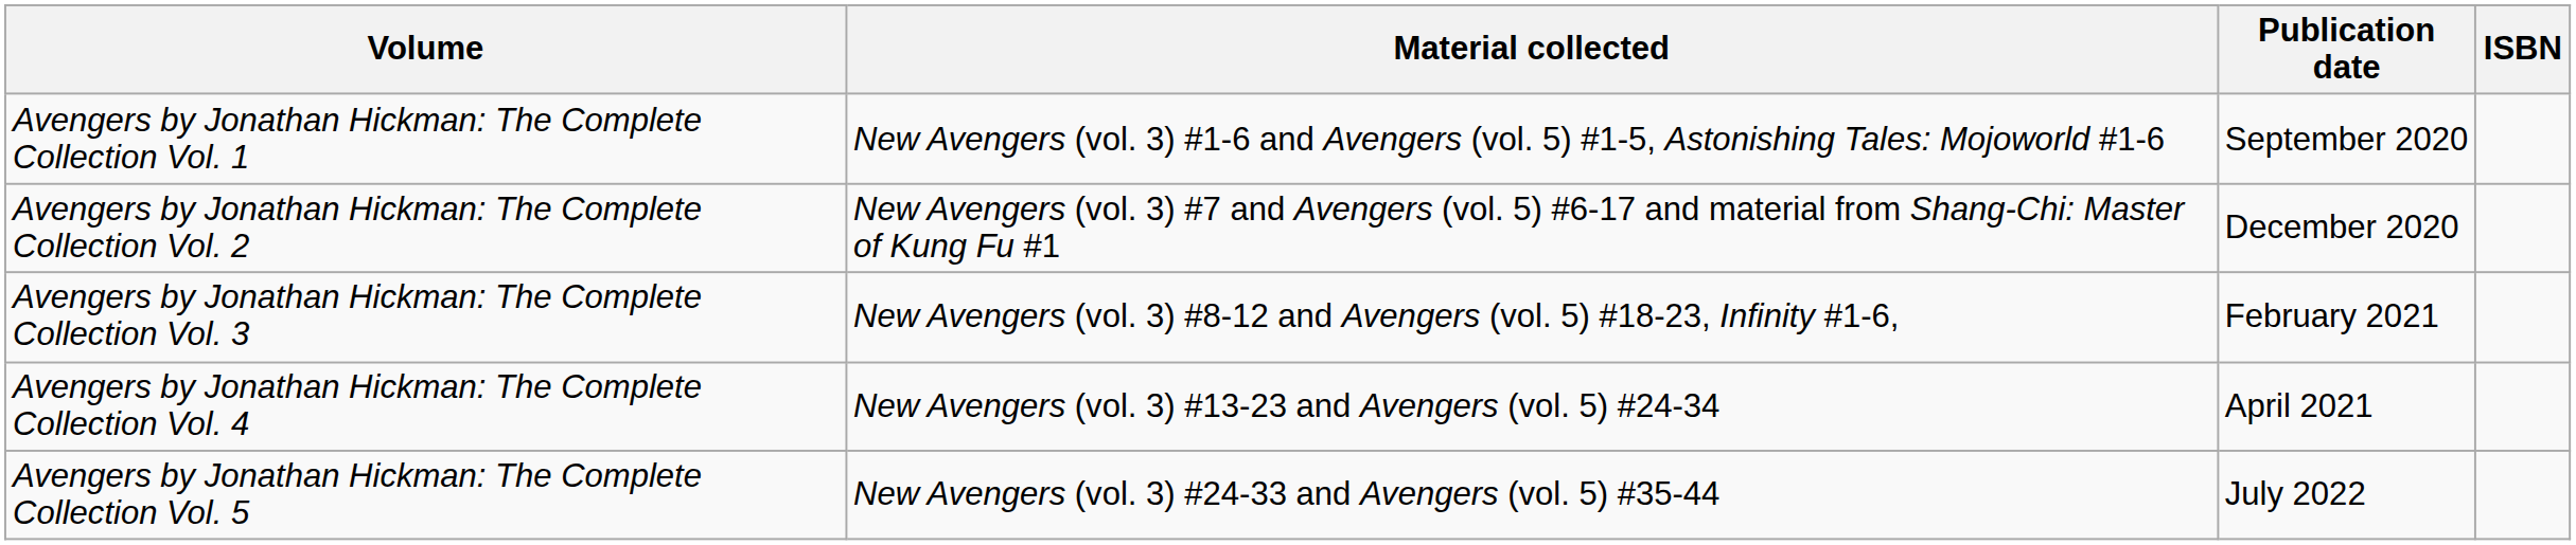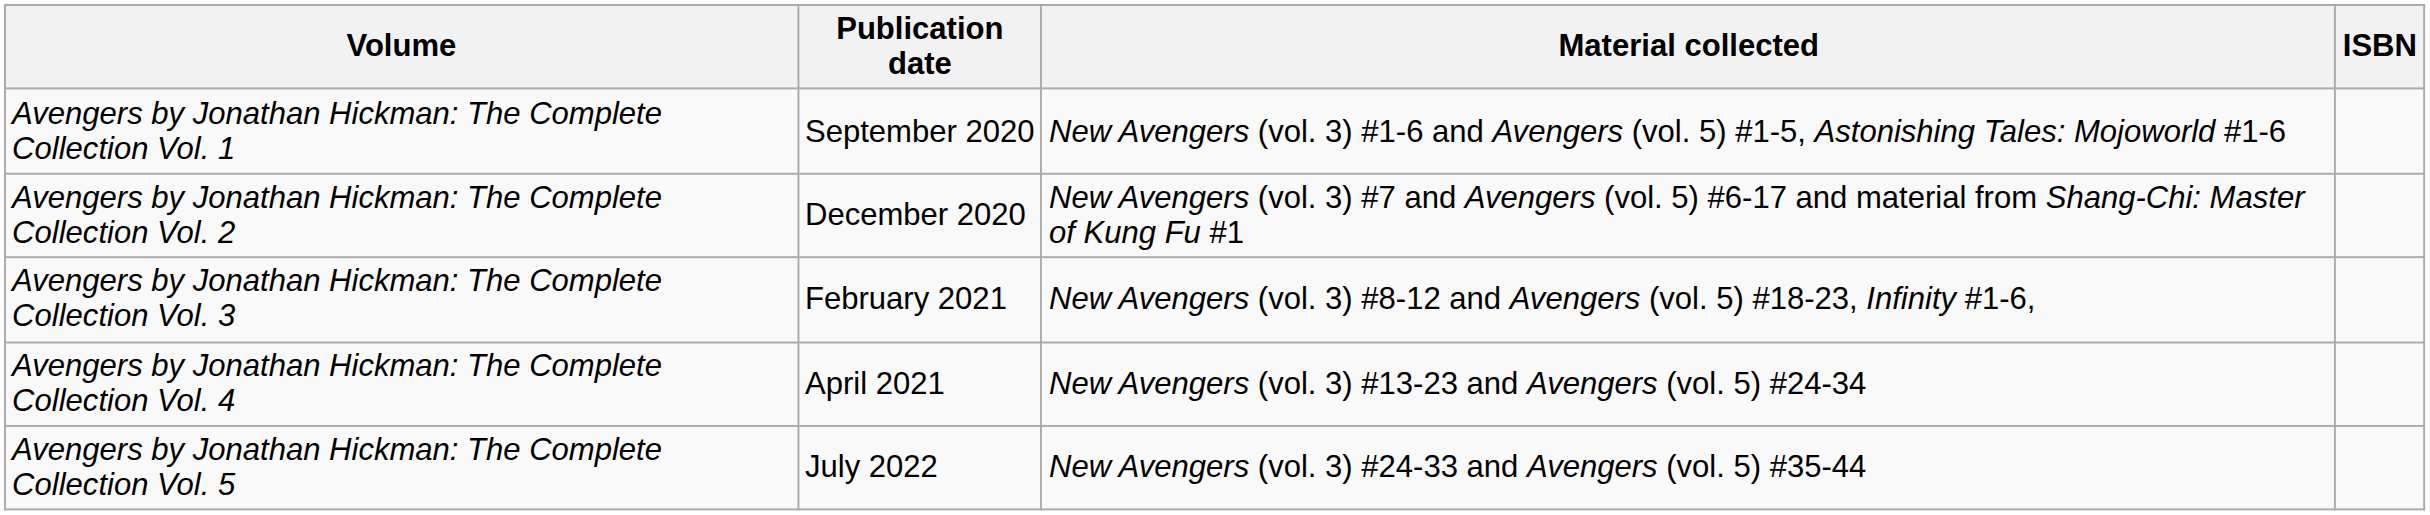 <table class="wikitable">
 <tr>
 <th>Volume</th>
+<th>Publication date</th>
 <th>Material collected</th>
-<th>Publication date</th>
 <th>ISBN</th>
 </tr>
 <tr>
 <td><em>Avengers by Jonathan Hickman: The Complete Collection Vol. 1</em></td>
+<td>September 2020</td>
 <td><em>New Avengers</em> (vol. 3) #1-6 and <em>Avengers</em> (vol. 5) #1-5, <em>Astonishing Tales: Mojoworld</em> #1-6</td>
-<td>September 2020</td>
 <td style="white-space:nowrap"></td>
 </tr>
 <tr>
 <td><em>Avengers by Jonathan Hickman: The Complete Collection Vol. 2</em></td>
+<td>December 2020</td>
 <td><em>New Avengers</em> (vol. 3) #7 and <em>Avengers</em> (vol. 5) #6-17 and material from <em>Shang-Chi: Master of Kung Fu</em> #1</td>
-<td>December 2020</td>
 <td style="white-space:nowrap"></td>
 </tr>
 <tr>
 <td><em>Avengers by Jonathan Hickman: The Complete Collection Vol. 3</em></td>
+<td>February 2021</td>
 <td><em>New Avengers</em> (vol. 3) #8-12 and <em>Avengers</em> (vol. 5) #18-23, <em>Infinity</em> #1-6,</td>
-<td>February 2021</td>
 <td style="white-space:nowrap"></td>
 </tr>
 <tr>
 <td><em>Avengers by Jonathan Hickman: The Complete Collection Vol. 4</em></td>
+<td>April 2021</td>
 <td><em>New Avengers</em> (vol. 3) #13-23 and <em>Avengers</em> (vol. 5) #24-34</td>
-<td>April 2021</td>
 <td style="white-space:nowrap"></td>
 </tr>
 <tr>
 <td><em>Avengers by Jonathan Hickman: The Complete Collection Vol. 5</em></td>
+<td>July 2022</td>
 <td><em>New Avengers</em> (vol. 3) #24-33 and <em>Avengers</em> (vol. 5) #35-44</td>
-<td>July 2022</td>
 <td style="white-space:nowrap"></td>
 </tr>
 </table>
